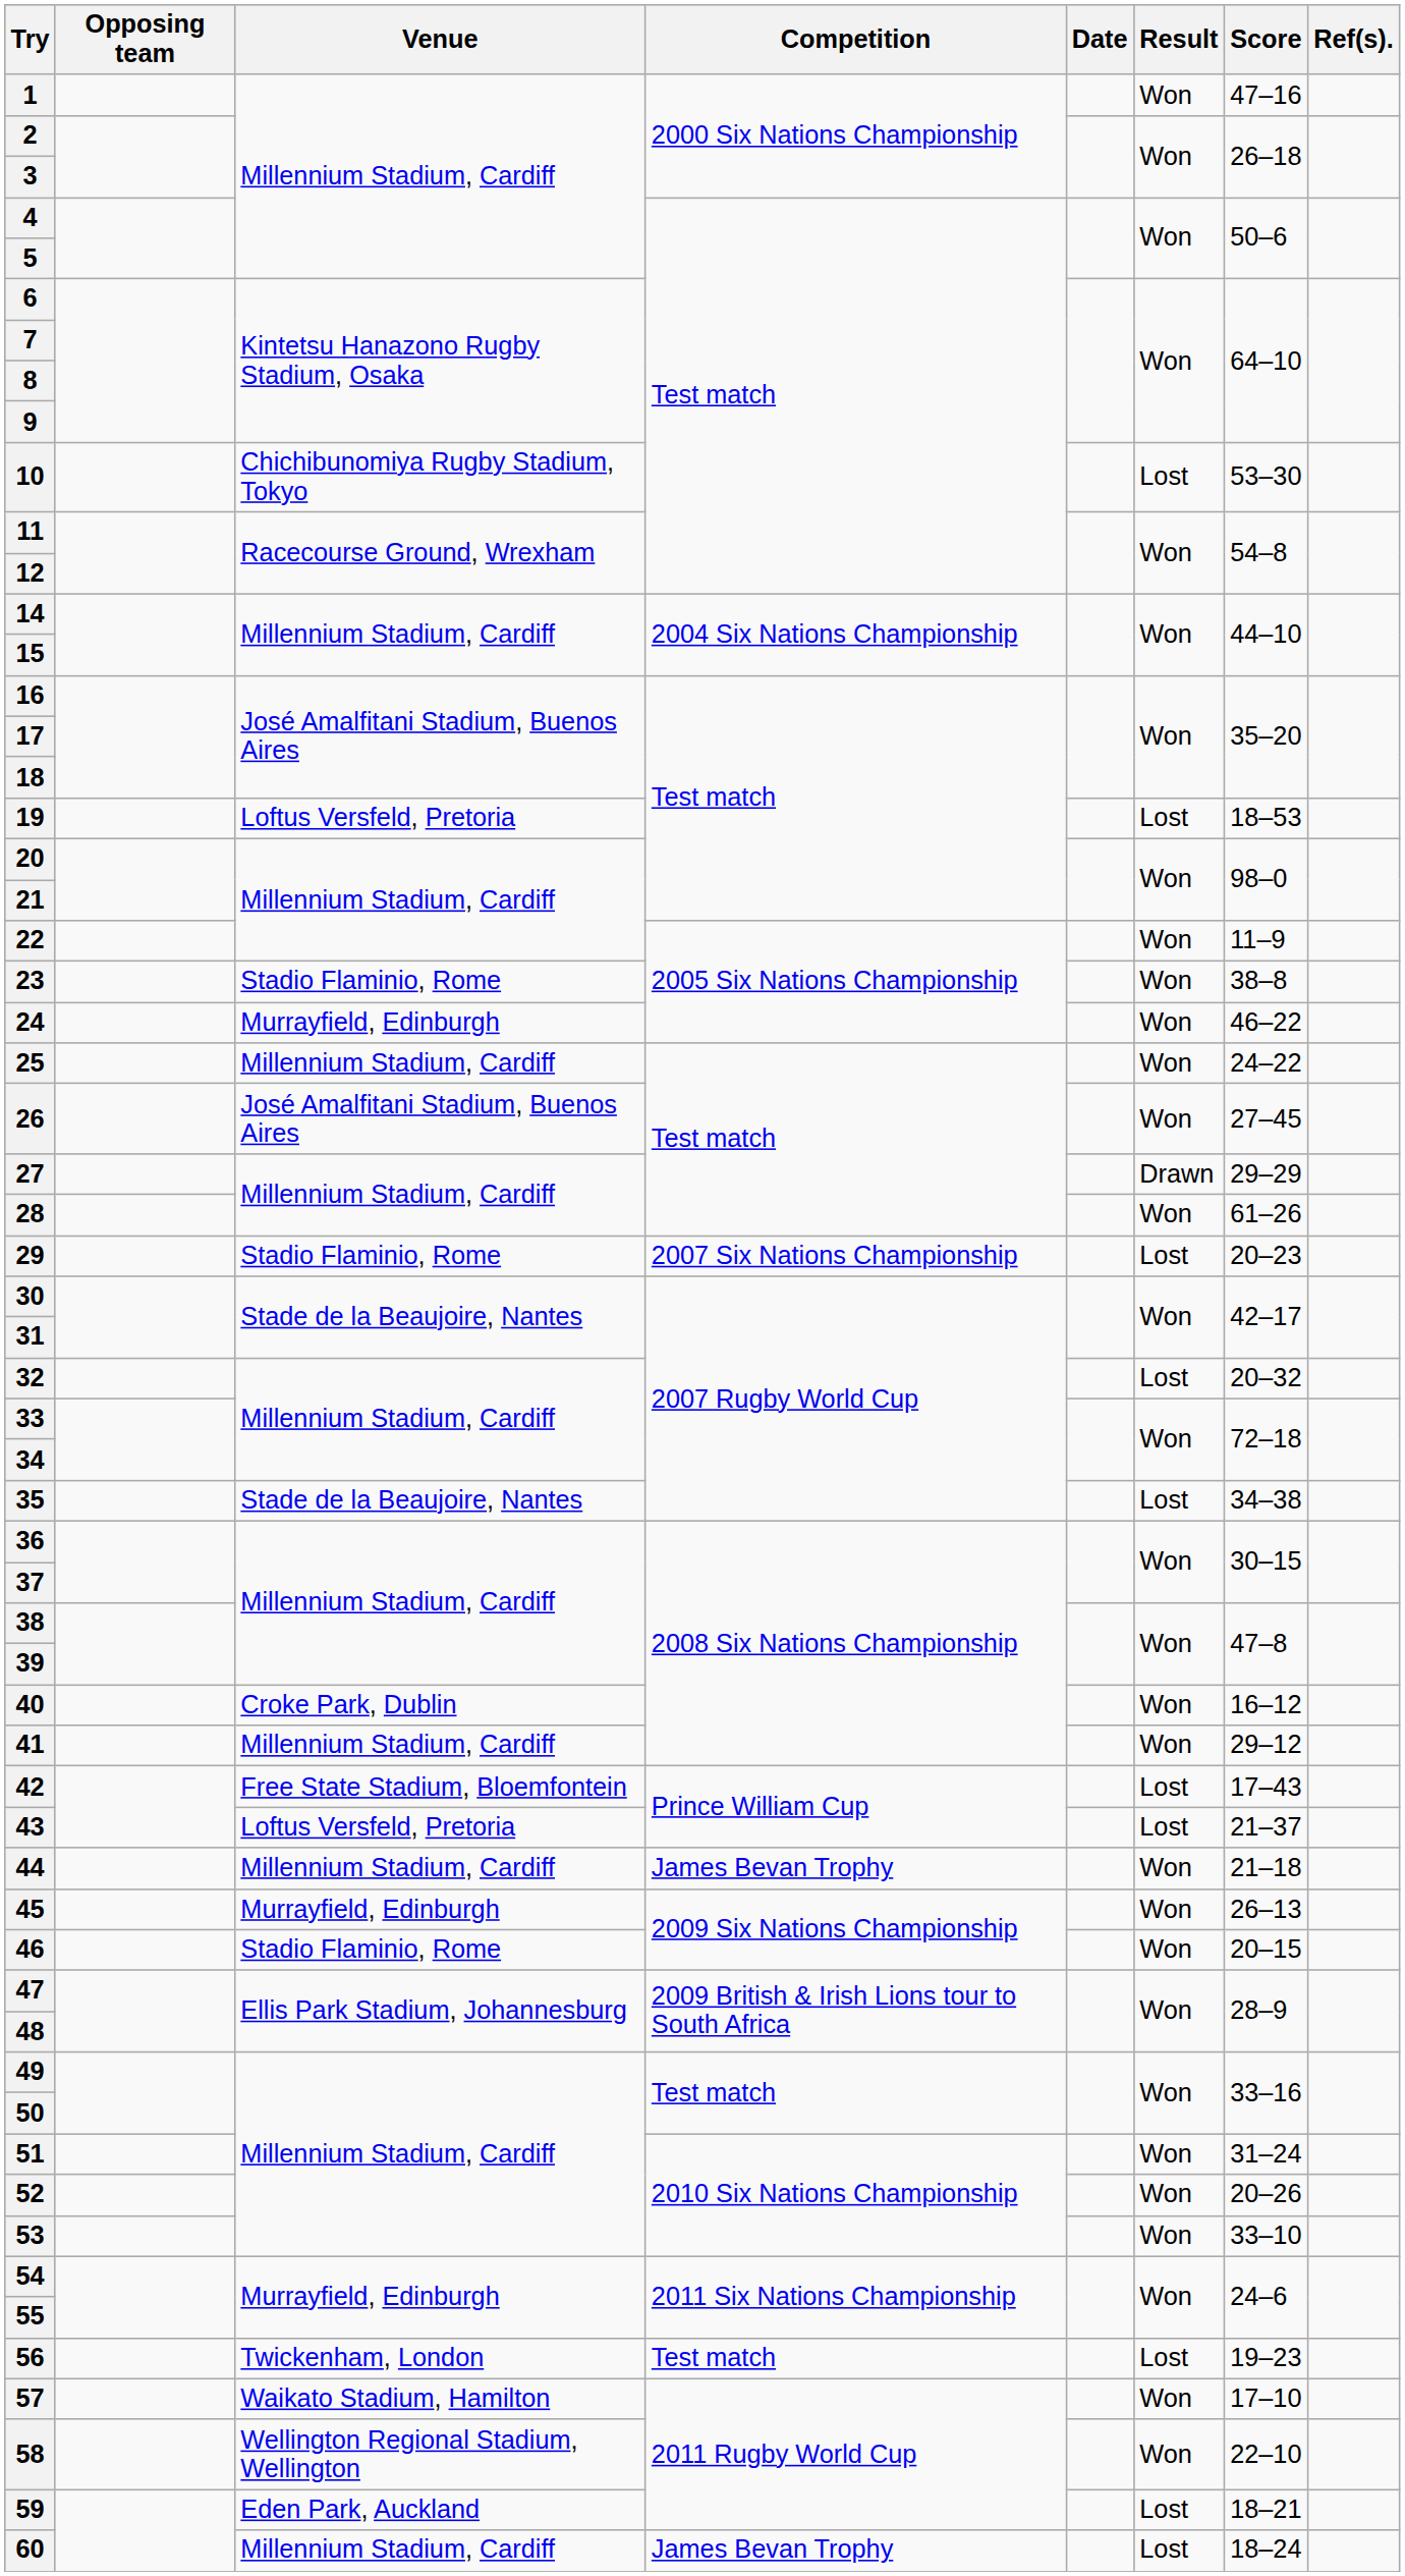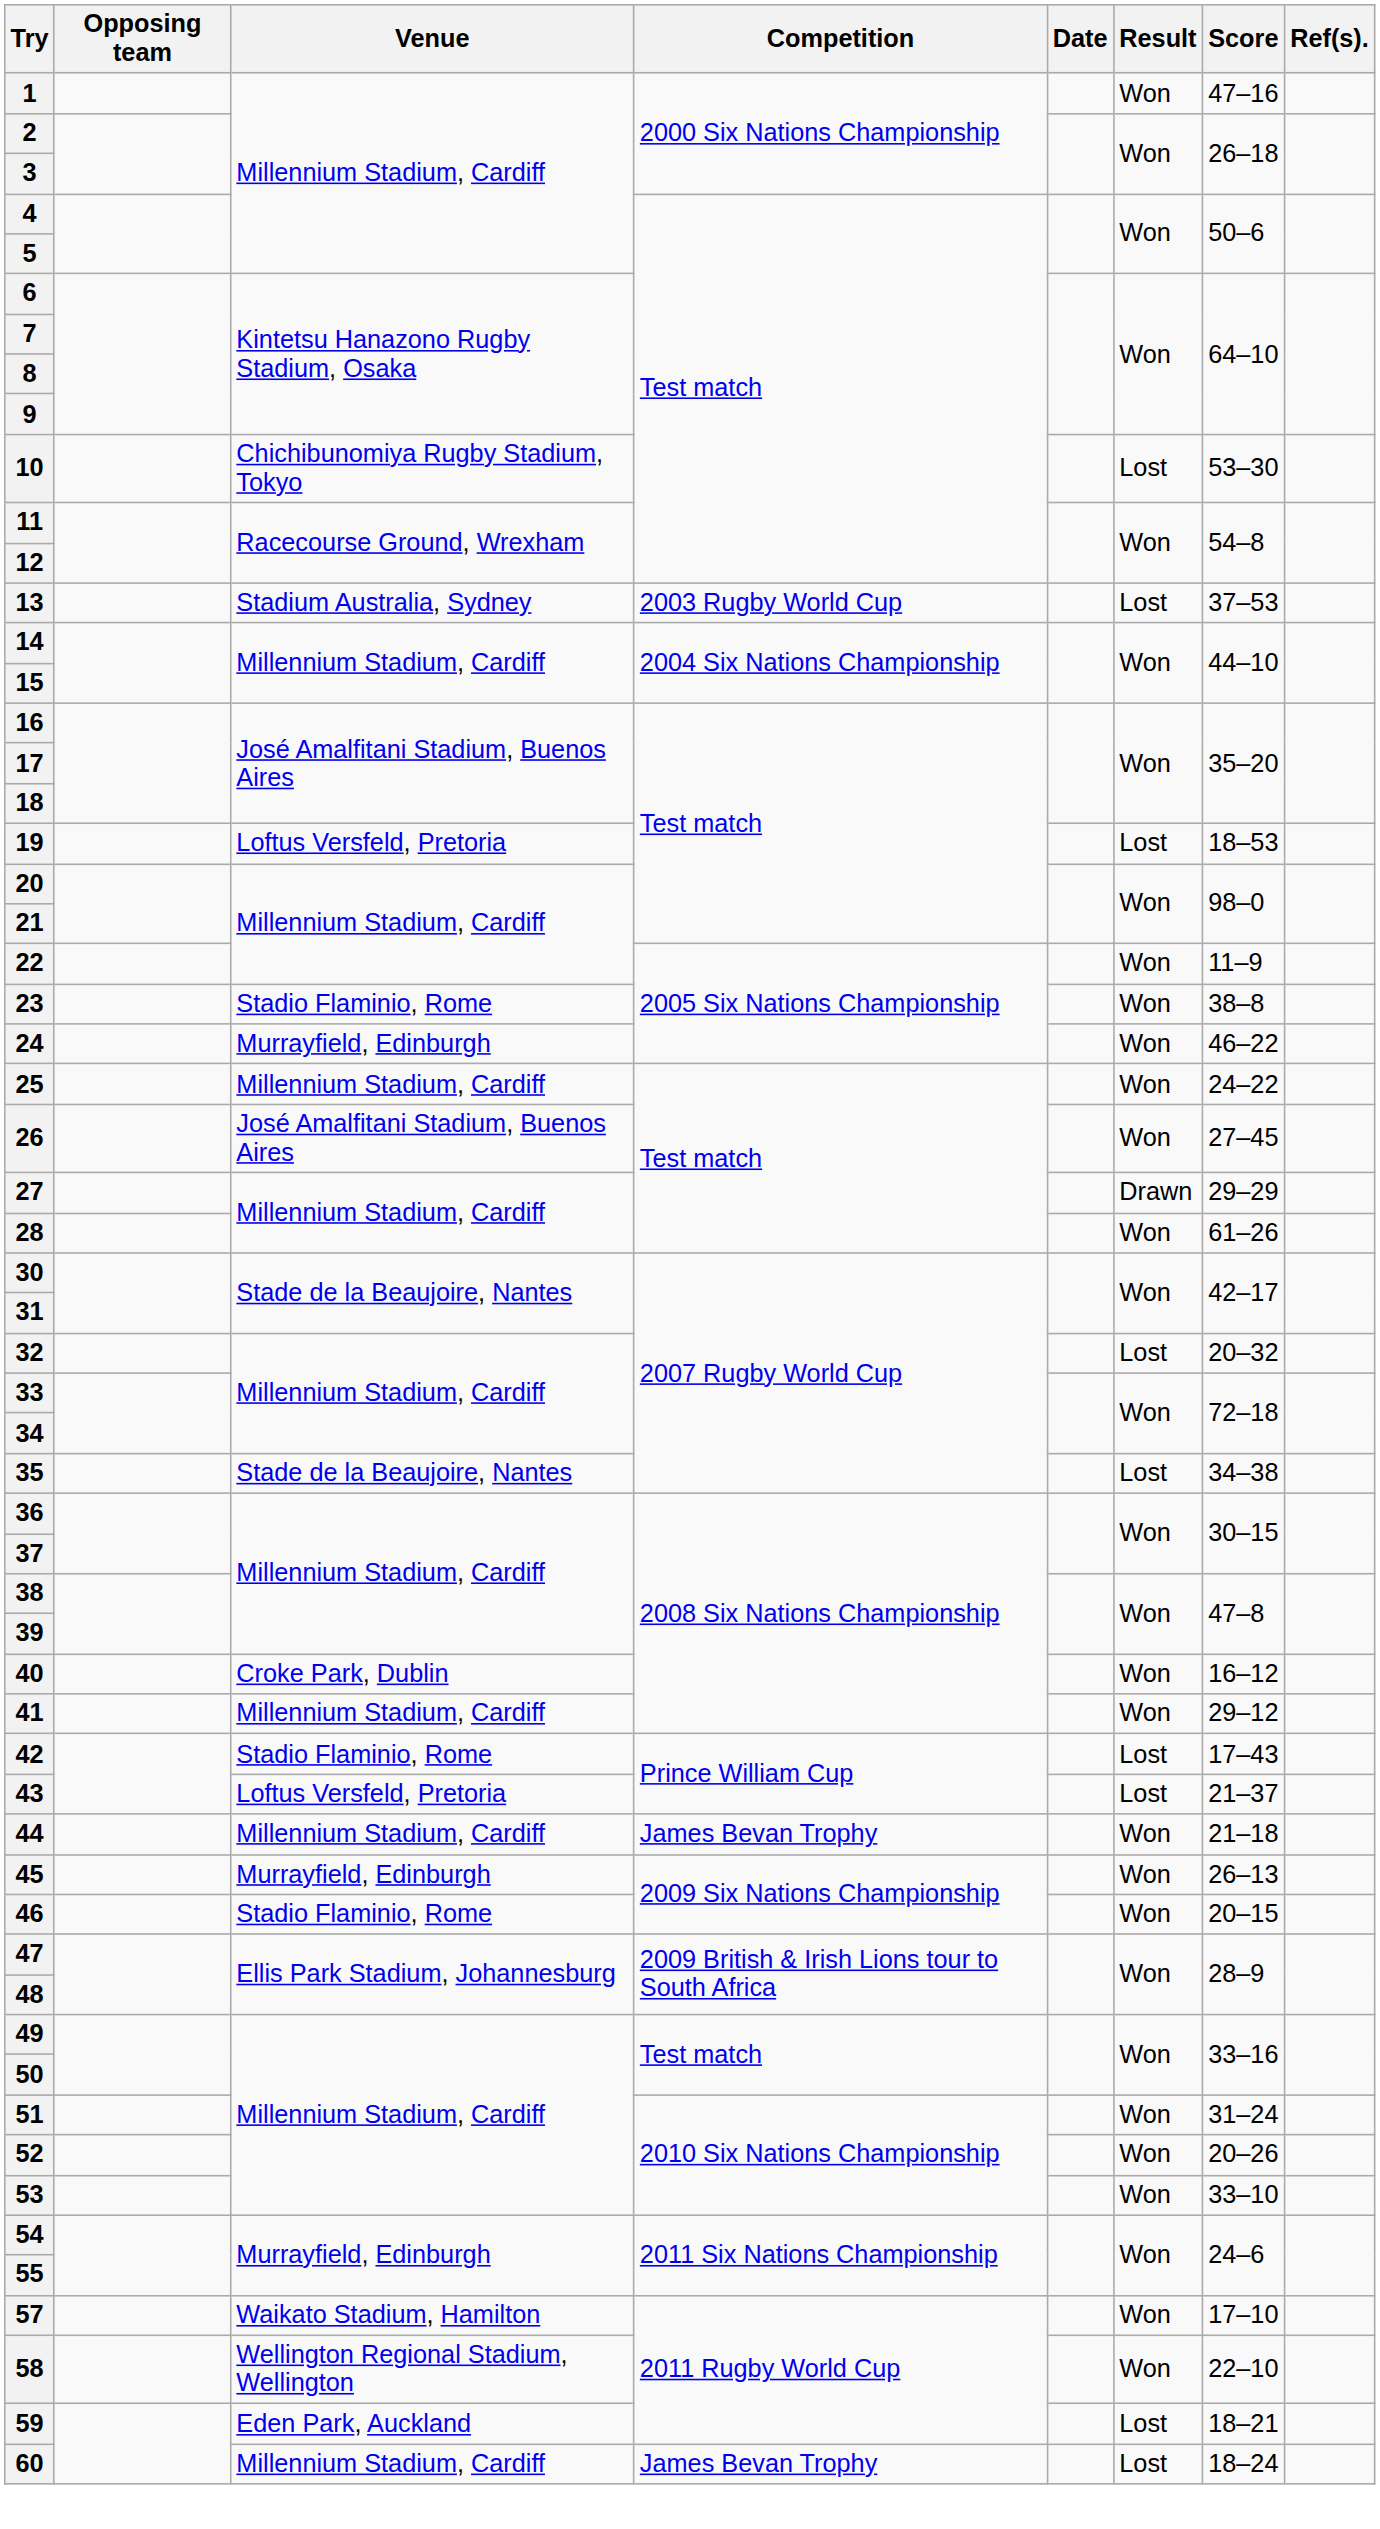 <table class="wikitable sortable">
 <tr>
 <th scope=col>Try</th>
 <th scope=col>Opposing team</th>
 <th scope=col>Venue</th>
 <th scope=col>Competition</th>
 <th scope=col>Date</th>
 <th scope=col>Result</th>
 <th scope=col>Score</th>
 <th scope=col class=unsortable>Ref(s).</th>
 </tr>
 <tr>
 <th scope=row>1</th>
 <td></td>
 <td rowspan=5><a href='#'>Millennium Stadium</a>, <a href='#'>Cardiff</a></td>
 <td rowspan=3><a href='#'>2000 Six Nations Championship</a></td>
 <td></td>
 <td>Won</td>
 <td>47–16</td>
 <td></td>
 </tr>
 <tr>
 <th scope=row>2</th>
 <td rowspan=2></td>
 <td rowspan=2></td>
 <td rowspan=2>Won</td>
 <td rowspan=2>26–18</td>
 <td rowspan=2></td>
 </tr>
 <tr>
 <th scope=row>3</th>
 </tr>
 <tr>
 <th scope=row>4</th>
 <td rowspan=2></td>
 <td rowspan=9><a href='#'>Test match</a></td>
 <td rowspan=2></td>
 <td rowspan=2>Won</td>
 <td rowspan=2>50–6</td>
 <td rowspan=2></td>
 </tr>
 <tr>
 <th scope=row>5</th>
 </tr>
 <tr>
 <th scope=row>6</th>
 <td rowspan=4></td>
 <td rowspan=4><a href='#'>Kintetsu Hanazono Rugby Stadium</a>, <a href='#'>Osaka</a></td>
 <td rowspan=4></td>
 <td rowspan=4>Won</td>
 <td rowspan=4>64–10</td>
 <td rowspan=4></td>
 </tr>
 <tr>
 <th scope=row>7</th>
 </tr>
 <tr>
 <th scope=row>8</th>
 </tr>
 <tr>
 <th scope=row>9</th>
 </tr>
 <tr>
 <th scope=row>10</th>
 <td></td>
 <td><a href='#'>Chichibunomiya Rugby Stadium</a>, <a href='#'>Tokyo</a></td>
 <td></td>
 <td>Lost</td>
 <td>53–30</td>
 <td></td>
 </tr>
 <tr>
 <th scope=row>11</th>
 <td rowspan=2></td>
 <td rowspan=2><a href='#'>Racecourse Ground</a>, <a href='#'>Wrexham</a></td>
 <td rowspan=2></td>
 <td rowspan=2>Won</td>
 <td rowspan=2>54–8</td>
 <td rowspan=2></td>
 </tr>
 <tr>
 <th scope=row>12</th>
+</tr>
+<tr>
+<th scope=row>13</th>
+<td></td>
+<td><a href='#'>Stadium Australia</a>, <a href='#'>Sydney</a></td>
+<td><a href='#'>2003 Rugby World Cup</a></td>
+<td></td>
+<td>Lost</td>
+<td>37–53</td>
+<td></td>
 </tr>
 <tr>
 <th scope=row>14</th>
 <td rowspan=2></td>
 <td rowspan=2><a href='#'>Millennium Stadium</a>, <a href='#'>Cardiff</a></td>
 <td rowspan=2><a href='#'>2004 Six Nations Championship</a></td>
 <td rowspan=2></td>
 <td rowspan=2>Won</td>
 <td rowspan=2>44–10</td>
 <td rowspan=2></td>
 </tr>
 <tr>
 <th scope=row>15</th>
 </tr>
 <tr>
 <th scope=row>16</th>
 <td rowspan=3></td>
 <td rowspan=3><a href='#'>José Amalfitani Stadium</a>, <a href='#'>Buenos Aires</a></td>
 <td rowspan=6><a href='#'>Test match</a></td>
 <td rowspan=3></td>
 <td rowspan=3>Won</td>
 <td rowspan=3>35–20</td>
 <td rowspan=3></td>
 </tr>
 <tr>
 <th scope=row>17</th>
 </tr>
 <tr>
 <th scope=row>18</th>
 </tr>
 <tr>
 <th scope=row>19</th>
 <td></td>
 <td><a href='#'>Loftus Versfeld</a>, <a href='#'>Pretoria</a></td>
 <td></td>
 <td>Lost</td>
 <td>18–53</td>
 <td></td>
 </tr>
 <tr>
 <th scope=row>20</th>
 <td rowspan=2></td>
 <td rowspan=3><a href='#'>Millennium Stadium</a>, <a href='#'>Cardiff</a></td>
 <td rowspan=2></td>
 <td rowspan=2>Won</td>
 <td rowspan=2>98–0</td>
 <td rowspan=2></td>
 </tr>
 <tr>
 <th scope=row>21</th>
 </tr>
 <tr>
 <th scope=row>22</th>
 <td></td>
 <td rowspan=3><a href='#'>2005 Six Nations Championship</a></td>
 <td></td>
 <td>Won</td>
 <td>11–9</td>
 <td></td>
 </tr>
 <tr>
 <th scope=row>23</th>
 <td></td>
 <td><a href='#'>Stadio Flaminio</a>, <a href='#'>Rome</a></td>
 <td></td>
 <td>Won</td>
 <td>38–8</td>
 <td></td>
 </tr>
 <tr>
 <th scope=row>24</th>
 <td></td>
 <td><a href='#'>Murrayfield</a>, <a href='#'>Edinburgh</a></td>
 <td></td>
 <td>Won</td>
 <td>46–22</td>
 <td></td>
 </tr>
 <tr>
 <th scope=row>25</th>
 <td></td>
 <td><a href='#'>Millennium Stadium</a>, <a href='#'>Cardiff</a></td>
 <td rowspan=4><a href='#'>Test match</a></td>
 <td></td>
 <td>Won</td>
 <td>24–22</td>
 <td></td>
 </tr>
 <tr>
 <th scope=row>26</th>
 <td></td>
 <td><a href='#'>José Amalfitani Stadium</a>, <a href='#'>Buenos Aires</a></td>
 <td></td>
 <td>Won</td>
 <td>27–45</td>
 <td></td>
 </tr>
 <tr>
 <th scope=row>27</th>
 <td></td>
 <td rowspan=2><a href='#'>Millennium Stadium</a>, <a href='#'>Cardiff</a></td>
 <td></td>
 <td>Drawn</td>
 <td>29–29</td>
 <td></td>
 </tr>
 <tr>
 <th scope=row>28</th>
 <td></td>
 <td></td>
 <td>Won</td>
 <td>61–26</td>
 <td></td>
 </tr>
 <tr>
-<th scope=row>29</th>
-<td></td>
-<td><a href='#'>Stadio Flaminio</a>, <a href='#'>Rome</a></td>
-<td><a href='#'>2007 Six Nations Championship</a></td>
-<td></td>
-<td>Lost</td>
-<td>20–23</td>
-<td></td>
-</tr>
-<tr>
 <th scope=row>30</th>
 <td rowspan=2></td>
 <td rowspan=2><a href='#'>Stade de la Beaujoire</a>, <a href='#'>Nantes</a></td>
 <td rowspan=6><a href='#'>2007 Rugby World Cup</a></td>
 <td rowspan=2></td>
 <td rowspan=2>Won</td>
 <td rowspan=2>42–17</td>
 <td rowspan=2></td>
 </tr>
 <tr>
 <th scope=row>31</th>
 </tr>
 <tr>
 <th scope=row>32</th>
 <td></td>
 <td rowspan=3><a href='#'>Millennium Stadium</a>, <a href='#'>Cardiff</a></td>
 <td></td>
 <td>Lost</td>
 <td>20–32</td>
 <td></td>
 </tr>
 <tr>
 <th scope=row>33</th>
 <td rowspan=2></td>
 <td rowspan=2></td>
 <td rowspan=2>Won</td>
 <td rowspan=2>72–18</td>
 <td rowspan=2></td>
 </tr>
 <tr>
 <th scope=row>34</th>
 </tr>
 <tr>
 <th scope=row>35</th>
 <td></td>
 <td><a href='#'>Stade de la Beaujoire</a>, <a href='#'>Nantes</a></td>
 <td></td>
 <td>Lost</td>
 <td>34–38</td>
 <td></td>
 </tr>
 <tr>
 <th scope=row>36</th>
 <td rowspan=2></td>
 <td rowspan=4><a href='#'>Millennium Stadium</a>, <a href='#'>Cardiff</a></td>
 <td rowspan=6><a href='#'>2008 Six Nations Championship</a></td>
 <td rowspan=2></td>
 <td rowspan=2>Won</td>
 <td rowspan=2>30–15</td>
 <td rowspan=2></td>
 </tr>
 <tr>
 <th scope=row>37</th>
 </tr>
 <tr>
 <th scope=row>38</th>
 <td rowspan=2></td>
 <td rowspan=2></td>
 <td rowspan=2>Won</td>
 <td rowspan=2>47–8</td>
 <td rowspan=2></td>
 </tr>
 <tr>
 <th scope=row>39</th>
 </tr>
 <tr>
 <th scope=row>40</th>
 <td></td>
 <td><a href='#'>Croke Park</a>, <a href='#'>Dublin</a></td>
 <td></td>
 <td>Won</td>
 <td>16–12</td>
 <td></td>
 </tr>
 <tr>
 <th scope=row>41</th>
 <td></td>
 <td><a href='#'>Millennium Stadium</a>, <a href='#'>Cardiff</a></td>
 <td></td>
 <td>Won</td>
 <td>29–12</td>
 <td></td>
 </tr>
 <tr>
 <th scope=row>42</th>
 <td rowspan=2></td>
-<td><a href='#'>Free State Stadium</a>, <a href='#'>Bloemfontein</a></td>
+<td><a href='#'>Stadio Flaminio</a>, <a href='#'>Rome</a></td>
 <td rowspan=2><a href='#'>Prince William Cup</a></td>
 <td></td>
 <td>Lost</td>
 <td>17–43</td>
 <td></td>
 </tr>
 <tr>
 <th scope=row>43</th>
 <td><a href='#'>Loftus Versfeld</a>, <a href='#'>Pretoria</a></td>
 <td></td>
 <td>Lost</td>
 <td>21–37</td>
 <td></td>
 </tr>
 <tr>
 <th scope=row>44</th>
 <td></td>
 <td><a href='#'>Millennium Stadium</a>, <a href='#'>Cardiff</a></td>
 <td><a href='#'>James Bevan Trophy</a></td>
 <td></td>
 <td>Won</td>
 <td>21–18</td>
 <td></td>
 </tr>
 <tr>
 <th scope=row>45</th>
 <td></td>
 <td><a href='#'>Murrayfield</a>, <a href='#'>Edinburgh</a></td>
 <td rowspan=2><a href='#'>2009 Six Nations Championship</a></td>
 <td></td>
 <td>Won</td>
 <td>26–13</td>
 <td></td>
 </tr>
 <tr>
 <th scope=row>46</th>
 <td></td>
 <td><a href='#'>Stadio Flaminio</a>, <a href='#'>Rome</a></td>
 <td></td>
 <td>Won</td>
 <td>20–15</td>
 <td></td>
 </tr>
 <tr>
 <th scope=row>47</th>
 <td rowspan=2></td>
 <td rowspan=2><a href='#'>Ellis Park Stadium</a>, <a href='#'>Johannesburg</a></td>
 <td rowspan=2><a href='#'>2009 British & Irish Lions tour to South Africa</a></td>
 <td rowspan=2></td>
 <td rowspan=2>Won</td>
 <td rowspan=2>28–9</td>
 <td rowspan=2></td>
 </tr>
 <tr>
 <th scope=row>48</th>
 </tr>
 <tr>
 <th scope=row>49</th>
 <td rowspan=2></td>
 <td rowspan=5><a href='#'>Millennium Stadium</a>, <a href='#'>Cardiff</a></td>
 <td rowspan=2><a href='#'>Test match</a></td>
 <td rowspan=2></td>
 <td rowspan=2>Won</td>
 <td rowspan=2>33–16</td>
 <td rowspan=2></td>
 </tr>
 <tr>
 <th scope=row>50</th>
 </tr>
 <tr>
 <th scope=row>51</th>
 <td></td>
 <td rowspan=3><a href='#'>2010 Six Nations Championship</a></td>
 <td></td>
 <td>Won</td>
 <td>31–24</td>
 <td></td>
 </tr>
 <tr>
 <th scope=row>52</th>
 <td></td>
 <td></td>
 <td>Won</td>
 <td>20–26</td>
 <td></td>
 </tr>
 <tr>
 <th scope=row>53</th>
 <td></td>
 <td></td>
 <td>Won</td>
 <td>33–10</td>
 <td></td>
 </tr>
 <tr>
 <th scope=row>54</th>
 <td rowspan=2></td>
 <td rowspan=2><a href='#'>Murrayfield</a>, <a href='#'>Edinburgh</a></td>
 <td rowspan=2><a href='#'>2011 Six Nations Championship</a></td>
 <td rowspan=2></td>
 <td rowspan=2>Won</td>
 <td rowspan=2>24–6</td>
 <td rowspan=2></td>
 </tr>
 <tr>
 <th scope=row>55</th>
 </tr>
 <tr>
-<th scope=row>56</th>
-<td></td>
-<td><a href='#'>Twickenham</a>, <a href='#'>London</a></td>
-<td><a href='#'>Test match</a></td>
-<td></td>
-<td>Lost</td>
-<td>19–23</td>
-<td></td>
-</tr>
-<tr>
 <th scope=row>57</th>
 <td></td>
 <td><a href='#'>Waikato Stadium</a>, <a href='#'>Hamilton</a></td>
 <td rowspan=3><a href='#'>2011 Rugby World Cup</a></td>
 <td></td>
 <td>Won</td>
 <td>17–10</td>
 <td></td>
 </tr>
 <tr>
 <th scope=row>58</th>
 <td></td>
 <td><a href='#'>Wellington Regional Stadium</a>, <a href='#'>Wellington</a></td>
 <td></td>
 <td>Won</td>
 <td>22–10</td>
 <td></td>
 </tr>
 <tr>
 <th scope=row>59</th>
 <td rowspan=2></td>
 <td><a href='#'>Eden Park</a>, <a href='#'>Auckland</a></td>
 <td></td>
 <td>Lost</td>
 <td>18–21</td>
 <td></td>
 </tr>
 <tr>
 <th scope=row>60</th>
 <td><a href='#'>Millennium Stadium</a>, <a href='#'>Cardiff</a></td>
 <td><a href='#'>James Bevan Trophy</a></td>
 <td></td>
 <td>Lost</td>
 <td>18–24</td>
 <td></td>
 </tr>
 </table>
